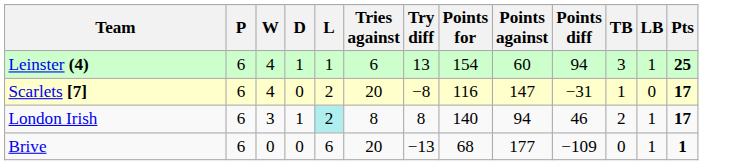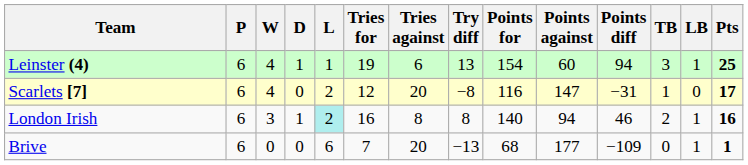 <table class="wikitable" style="text-align: center;">
 <tr>
 <th width="200">Team</th>
 <th width="20">P</th>
 <th width="20">W</th>
 <th width="20">D</th>
 <th width="20">L</th>
+<th width="20">Tries for</th>
 <th width="20">Tries against</th>
 <th width="20">Try diff</th>
 <th width="20">Points for</th>
 <th width="20">Points against</th>
 <th width="25">Points diff</th>
 <th width="20">TB</th>
 <th width="20">LB</th>
 <th width="20">Pts</th>
 </tr>
 <tr bgcolor="#ccffcc">
 <td align=left> <a href='#'>Leinster</a>  <strong>(4)</strong></td>
 <td>6</td>
 <td>4</td>
 <td>1</td>
 <td>1</td>
+<td>19</td>
 <td>6</td>
 <td>13</td>
 <td>154</td>
 <td>60</td>
 <td>94</td>
 <td>3</td>
 <td>1</td>
 <td><strong>25</strong></td>
 </tr>
 <tr bgcolor="#ffffcc">
 <td align=left> <a href='#'>Scarlets</a> <strong>[7]</strong></td>
 <td>6</td>
 <td>4</td>
 <td>0</td>
 <td>2</td>
+<td>12</td>
 <td>20</td>
 <td>−8</td>
 <td>116</td>
 <td>147</td>
 <td>−31</td>
 <td>1</td>
 <td>0</td>
 <td><strong>17</strong></td>
 </tr>
 <tr>
 <td align=left> <a href='#'>London Irish</a></td>
 <td>6</td>
 <td>3</td>
 <td>1</td>
 <td style="background: paleturquoise;">2</td>
+<td>16</td>
 <td>8</td>
 <td>8</td>
 <td>140</td>
 <td>94</td>
 <td>46</td>
 <td>2</td>
 <td>1</td>
-<td><strong>17</strong></td>
+<td><strong>16</strong></td>
 </tr>
 <tr>
 <td align=left> <a href='#'>Brive</a></td>
 <td>6</td>
 <td>0</td>
 <td>0</td>
 <td>6</td>
+<td>7</td>
 <td>20</td>
 <td>−13</td>
 <td>68</td>
 <td>177</td>
 <td>−109</td>
 <td>0</td>
 <td>1</td>
 <td><strong>1</strong></td>
 </tr>
 </table>
